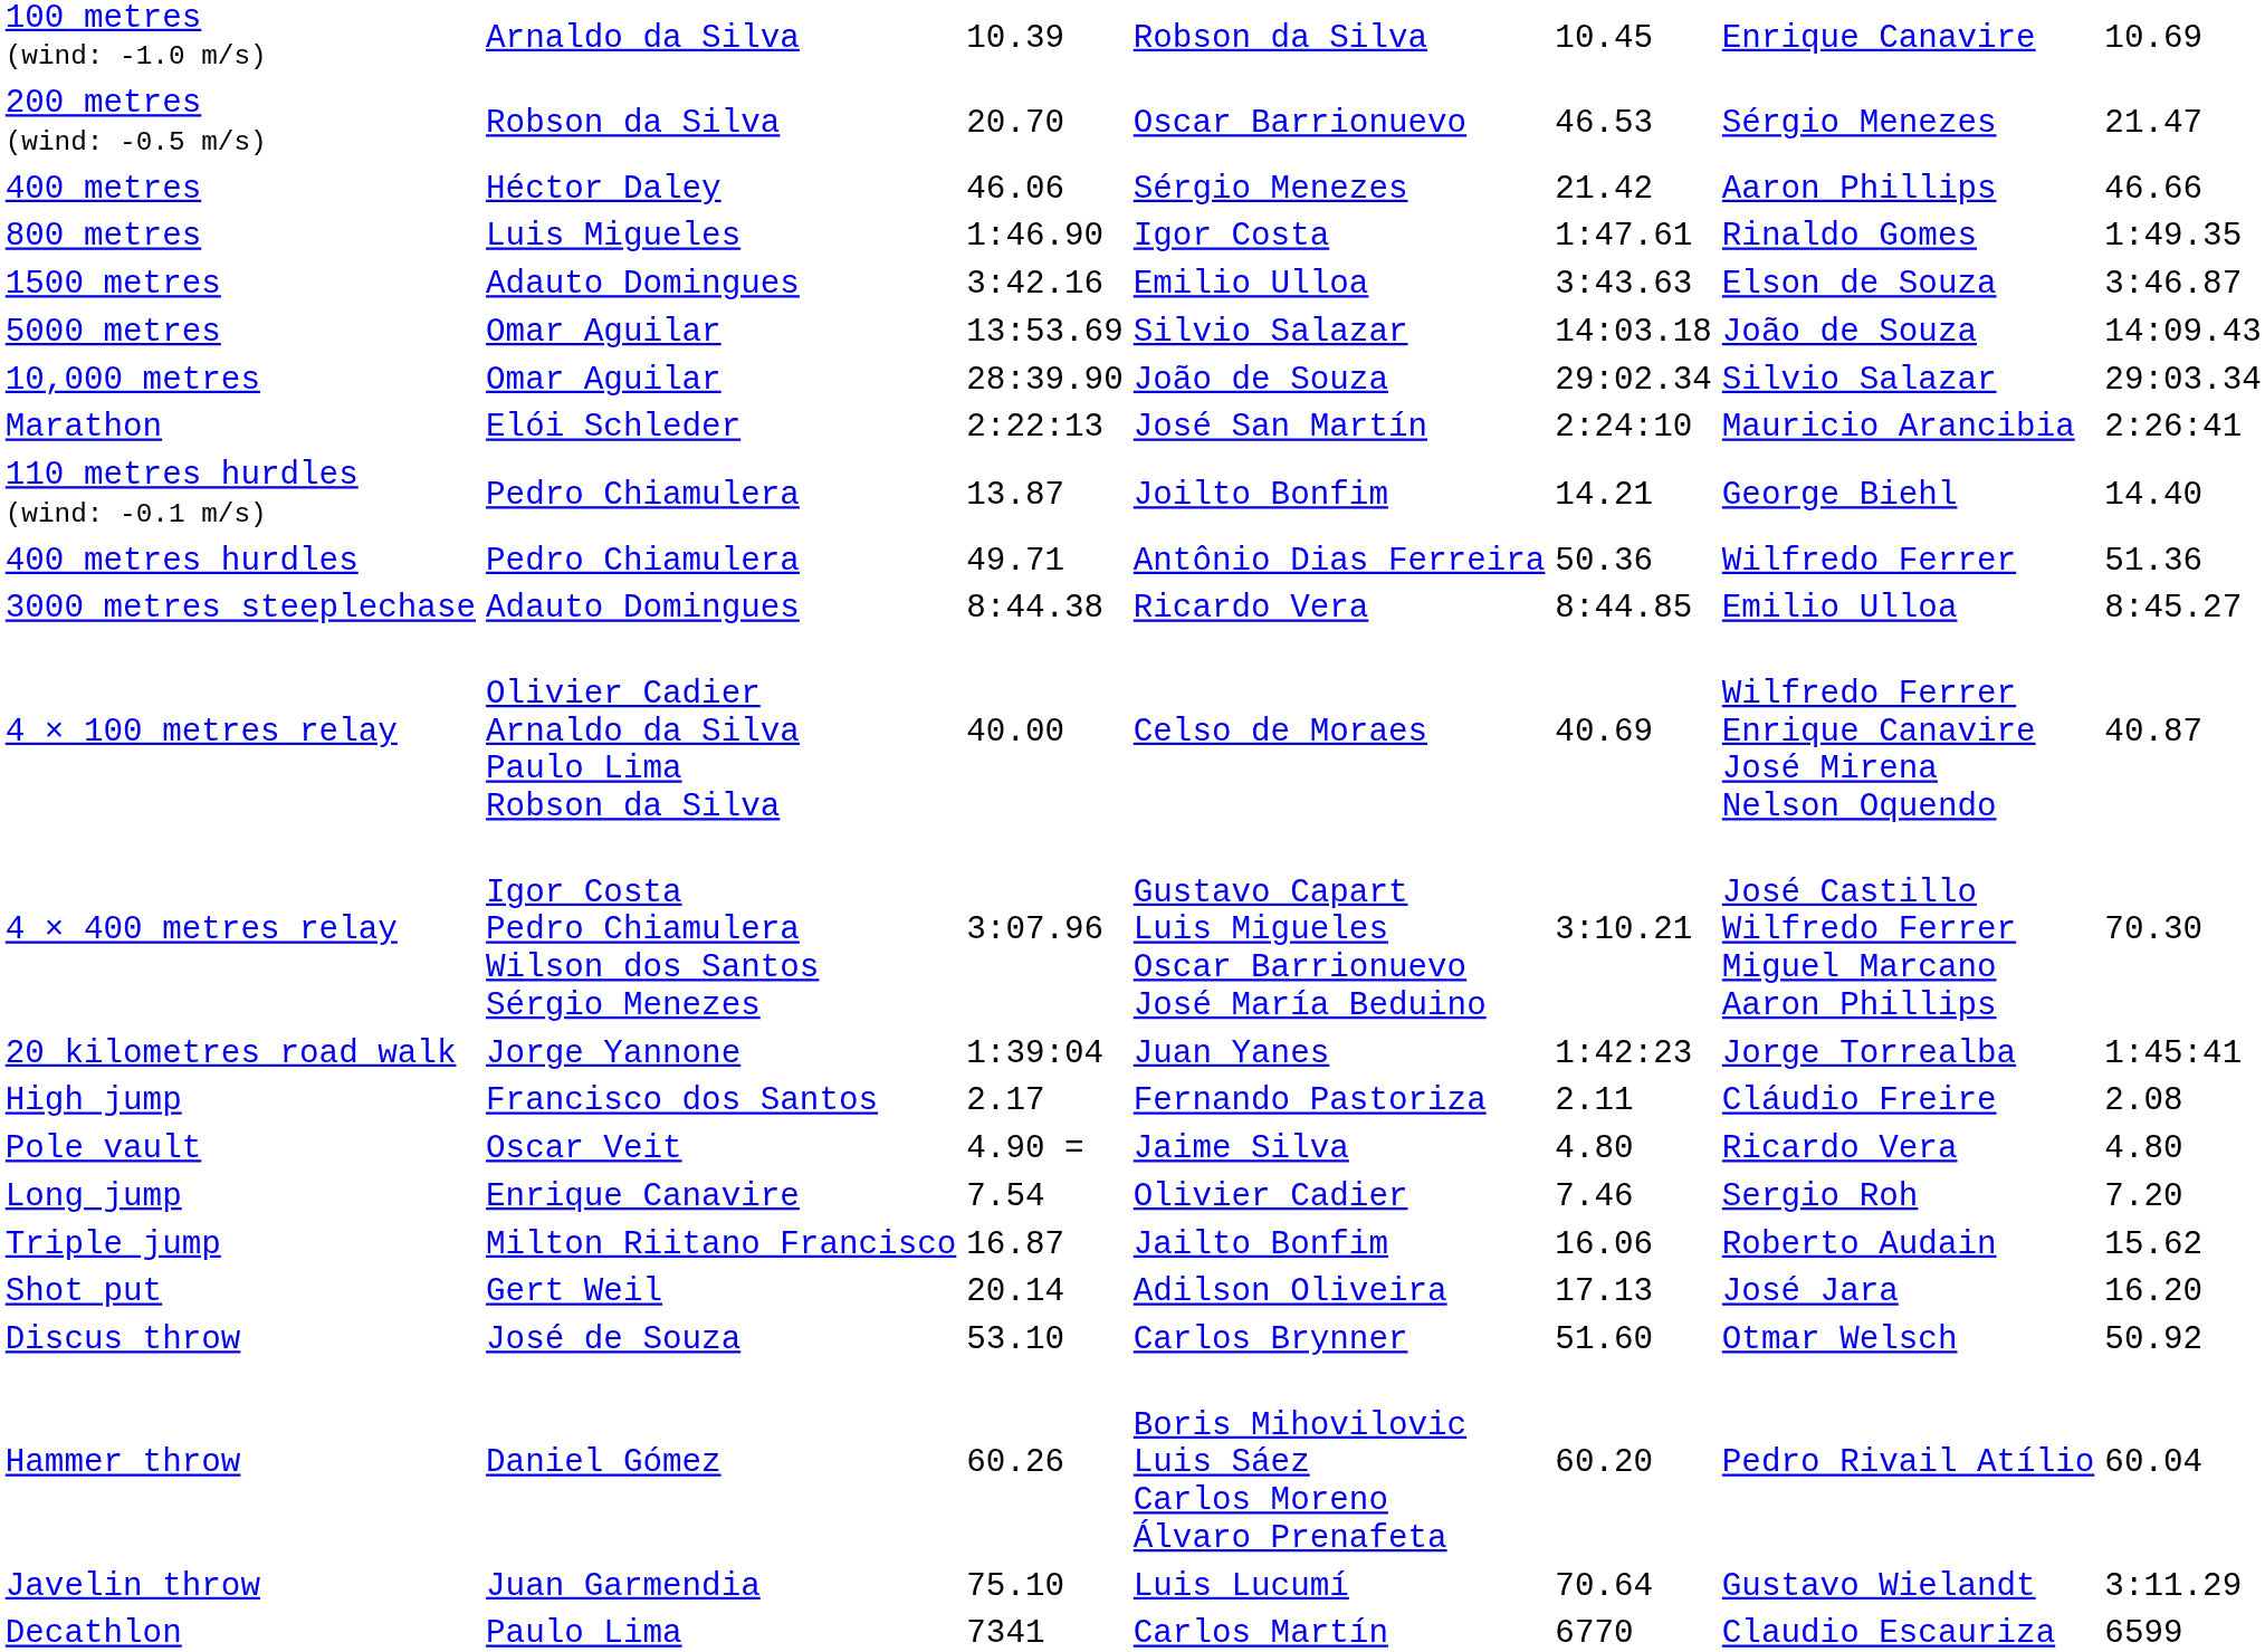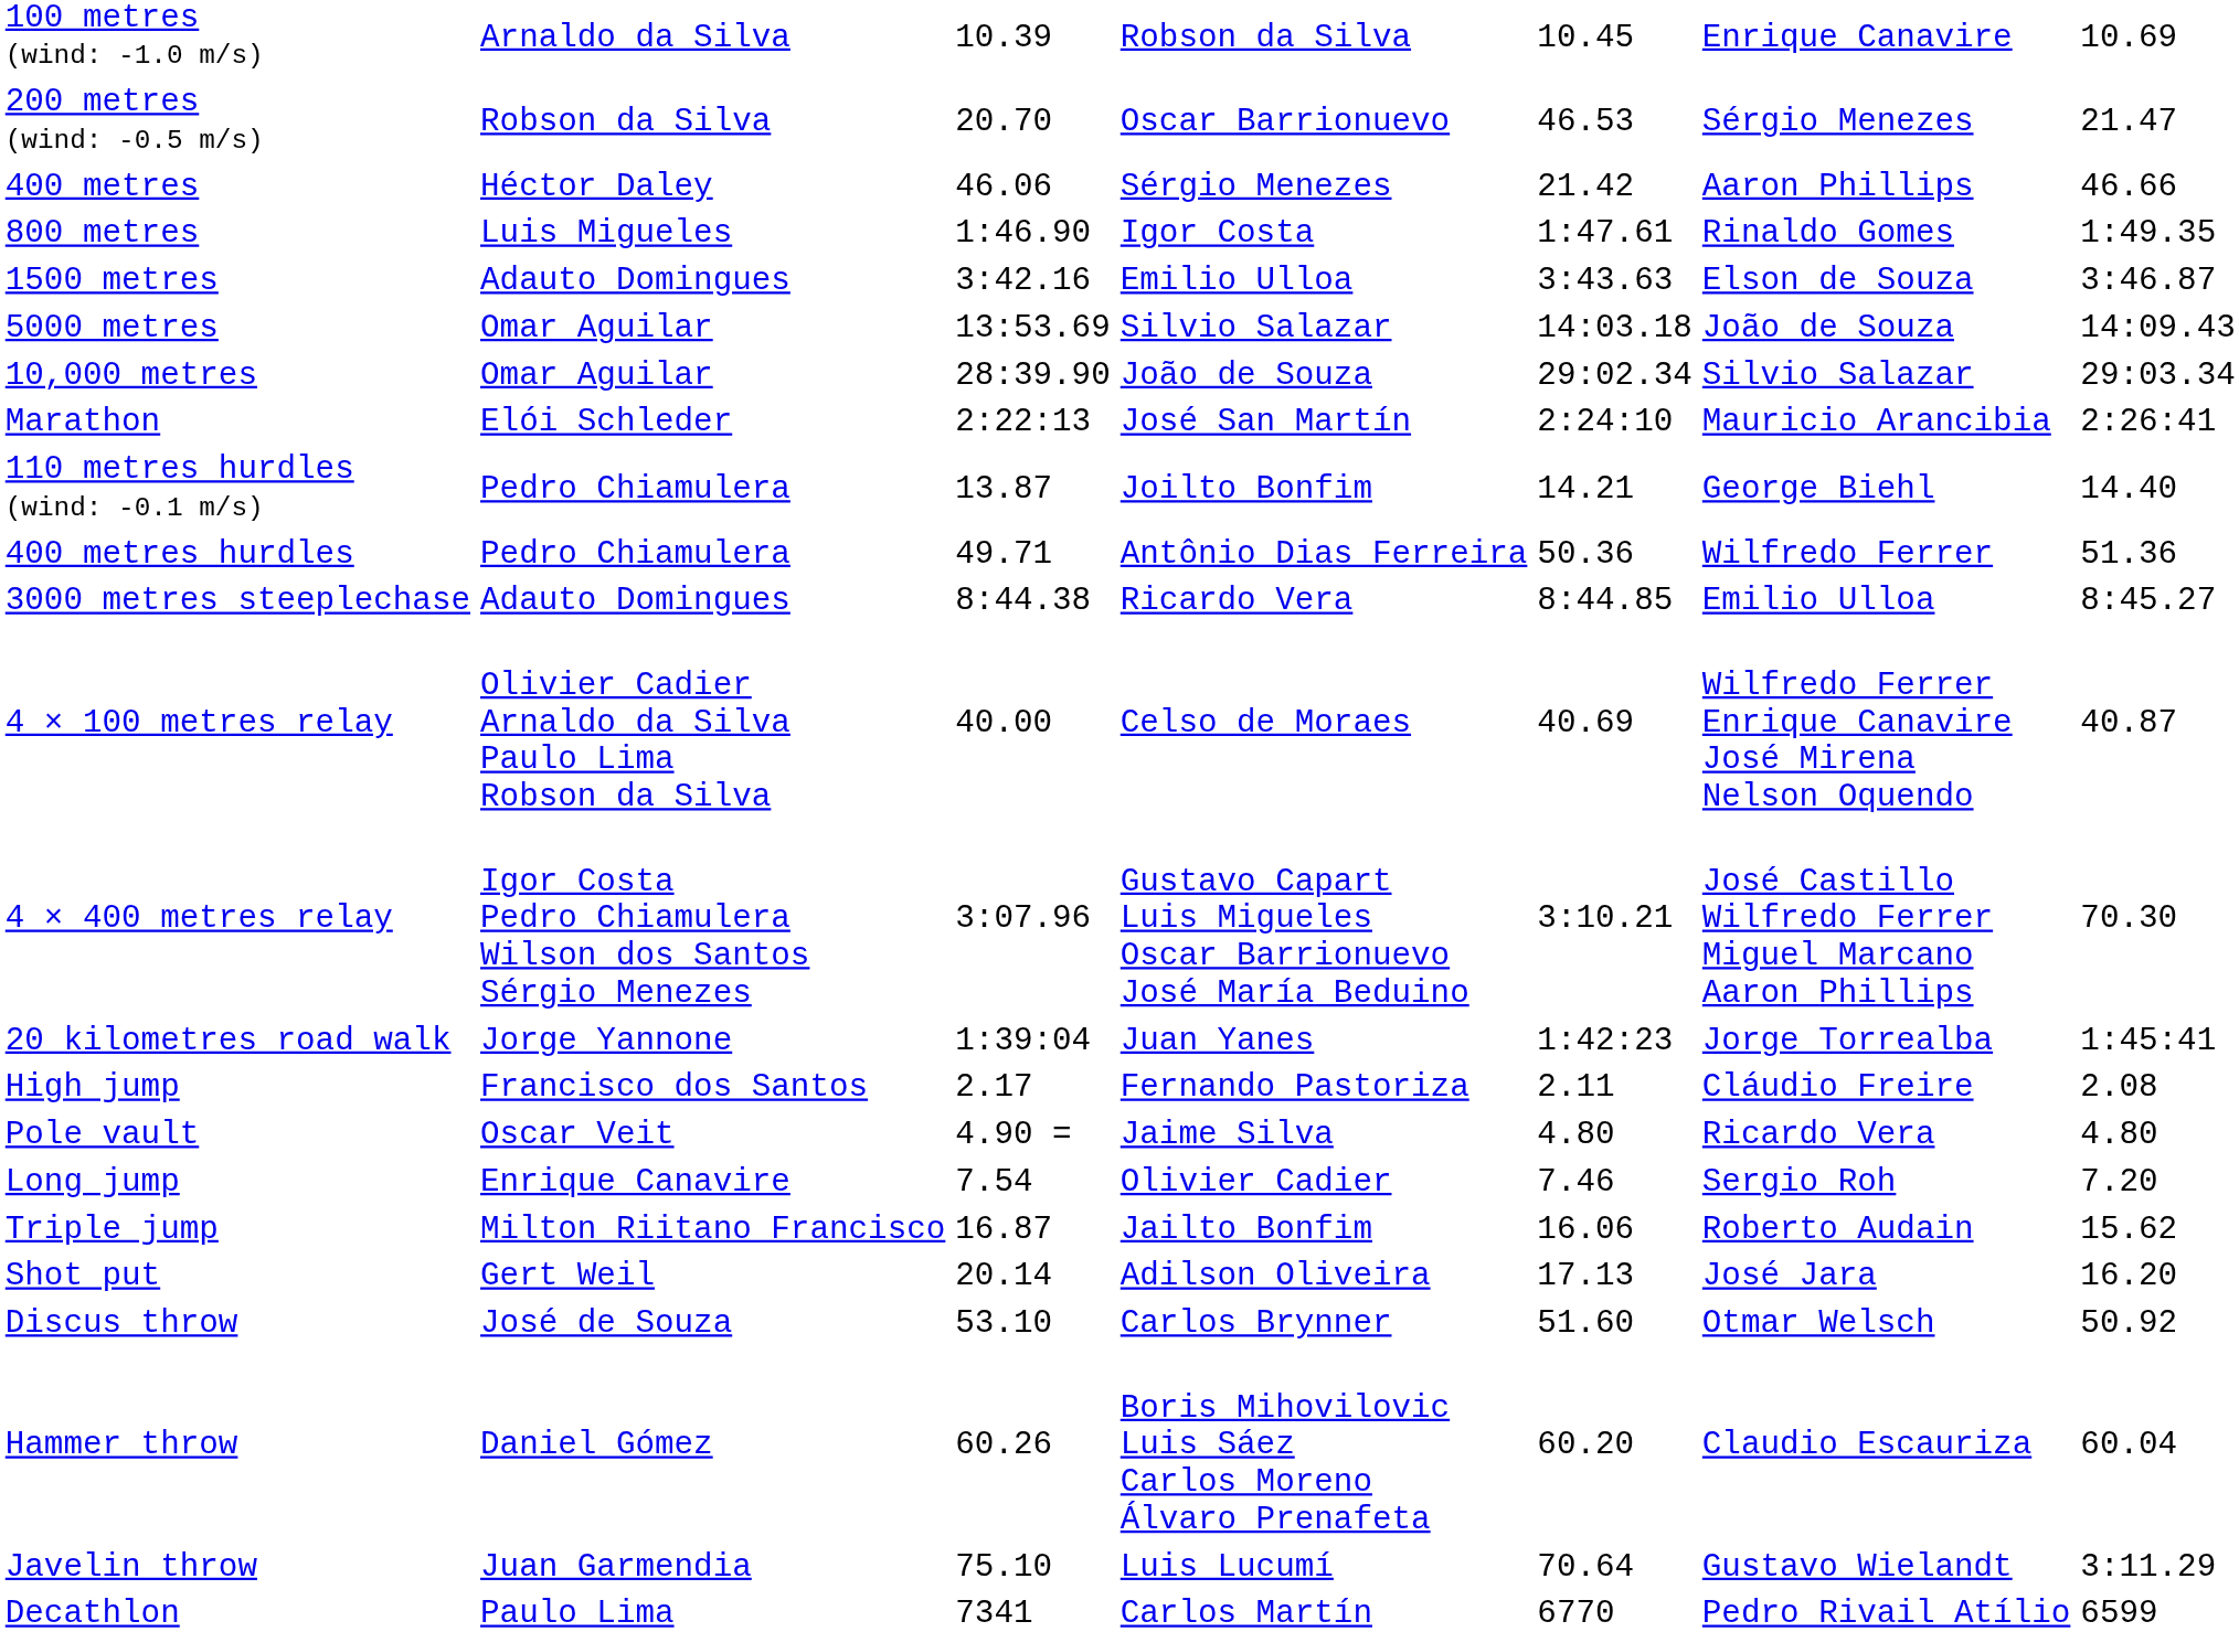 <table>
 <tr>
 <td><a href='#'>100 metres</a><br><small>(wind: -1.0 m/s)</small></td>
 <td><a href='#'>Arnaldo da Silva</a><br> </td>
 <td>10.39</td>
 <td><a href='#'>Robson da Silva</a><br> </td>
 <td>10.45</td>
 <td><a href='#'>Enrique Canavire</a><br> </td>
 <td>10.69</td>
 </tr>
 <tr>
 <td><a href='#'>200 metres</a><br><small>(wind: -0.5 m/s)</small></td>
 <td><a href='#'>Robson da Silva</a><br> </td>
 <td>20.70</td>
 <td><a href='#'>Oscar Barrionuevo</a><br> </td>
 <td>46.53</td>
 <td><a href='#'>Sérgio Menezes</a><br> </td>
 <td>21.47</td>
 </tr>
 <tr>
 <td><a href='#'>400 metres</a></td>
 <td><a href='#'>Héctor Daley</a><br> </td>
 <td>46.06 </td>
 <td><a href='#'>Sérgio Menezes</a><br> </td>
 <td>21.42</td>
 <td><a href='#'>Aaron Phillips</a><br> </td>
 <td>46.66</td>
 </tr>
 <tr>
 <td><a href='#'>800 metres</a></td>
 <td><a href='#'>Luis Migueles</a><br> </td>
 <td>1:46.90 </td>
 <td><a href='#'>Igor Costa</a><br> </td>
 <td>1:47.61</td>
 <td><a href='#'>Rinaldo Gomes</a><br> </td>
 <td>1:49.35</td>
 </tr>
 <tr>
 <td><a href='#'>1500 metres</a></td>
 <td><a href='#'>Adauto Domingues</a><br> </td>
 <td>3:42.16 </td>
 <td><a href='#'>Emilio Ulloa</a><br> </td>
 <td>3:43.63</td>
 <td><a href='#'>Elson de Souza</a><br> </td>
 <td>3:46.87</td>
 </tr>
 <tr>
 <td><a href='#'>5000 metres</a></td>
 <td><a href='#'>Omar Aguilar</a><br> </td>
 <td>13:53.69 </td>
 <td><a href='#'>Silvio Salazar</a><br> </td>
 <td>14:03.18</td>
 <td><a href='#'>João de Souza</a><br> </td>
 <td>14:09.43</td>
 </tr>
 <tr>
 <td><a href='#'>10,000 metres</a></td>
 <td><a href='#'>Omar Aguilar</a><br> </td>
 <td>28:39.90 </td>
 <td><a href='#'>João de Souza</a><br> </td>
 <td>29:02.34</td>
 <td><a href='#'>Silvio Salazar</a><br> </td>
 <td>29:03.34</td>
 </tr>
 <tr>
 <td><a href='#'>Marathon</a></td>
 <td><a href='#'>Elói Schleder</a><br> </td>
 <td>2:22:13</td>
 <td><a href='#'>José San Martín</a><br> </td>
 <td>2:24:10</td>
 <td><a href='#'>Mauricio Arancibia</a><br> </td>
 <td>2:26:41</td>
 </tr>
 <tr>
 <td><a href='#'>110 metres hurdles</a><br><small>(wind: -0.1 m/s)</small></td>
 <td><a href='#'>Pedro Chiamulera</a><br> </td>
 <td>13.87 </td>
 <td><a href='#'>Joilto Bonfim</a><br> </td>
 <td>14.21</td>
 <td><a href='#'>George Biehl</a><br> </td>
 <td>14.40</td>
 </tr>
 <tr>
 <td><a href='#'>400 metres hurdles</a></td>
 <td><a href='#'>Pedro Chiamulera</a><br> </td>
 <td>49.71 </td>
 <td><a href='#'>Antônio Dias Ferreira</a><br> </td>
 <td>50.36</td>
 <td><a href='#'>Wilfredo Ferrer</a><br> </td>
 <td>51.36</td>
 </tr>
 <tr>
 <td><a href='#'>3000 metres steeplechase</a></td>
 <td><a href='#'>Adauto Domingues</a><br> </td>
 <td>8:44.38 </td>
 <td><a href='#'>Ricardo Vera</a><br> </td>
 <td>8:44.85</td>
 <td><a href='#'>Emilio Ulloa</a><br> </td>
 <td>8:45.27</td>
 </tr>
 <tr>
 <td><a href='#'>4 × 100 metres relay</a></td>
 <td><br><a href='#'>Olivier Cadier</a><br><a href='#'>Arnaldo da Silva</a><br><a href='#'>Paulo Lima</a><br><a href='#'>Robson da Silva</a></td>
 <td>40.00</td>
 <td><a href='#'>Celso de Moraes</a><br> </td>
 <td>40.69</td>
 <td><br><a href='#'>Wilfredo Ferrer</a><br><a href='#'>Enrique Canavire</a><br><a href='#'>José Mirena</a><br><a href='#'>Nelson Oquendo</a></td>
 <td>40.87</td>
 </tr>
 <tr>
 <td><a href='#'>4 × 400 metres relay</a></td>
 <td><br><a href='#'>Igor Costa</a><br><a href='#'>Pedro Chiamulera</a><br><a href='#'>Wilson dos Santos</a><br><a href='#'>Sérgio Menezes</a></td>
 <td>3:07.96 </td>
 <td><br><a href='#'>Gustavo Capart</a><br><a href='#'>Luis Migueles</a><br><a href='#'>Oscar Barrionuevo</a><br><a href='#'>José María Beduino</a></td>
 <td>3:10.21</td>
 <td><br><a href='#'>José Castillo</a><br><a href='#'>Wilfredo Ferrer</a><br><a href='#'>Miguel Marcano</a><br><a href='#'>Aaron Phillips</a></td>
 <td>70.30</td>
 </tr>
 <tr>
 <td><a href='#'>20 kilometres road walk</a></td>
 <td><a href='#'>Jorge Yannone</a><br> </td>
 <td>1:39:04</td>
 <td><a href='#'>Juan Yanes</a><br> </td>
 <td>1:42:23</td>
 <td><a href='#'>Jorge Torrealba</a><br> </td>
 <td>1:45:41</td>
 </tr>
 <tr>
 <td><a href='#'>High jump</a></td>
 <td><a href='#'>Francisco dos Santos</a><br> </td>
 <td>2.17 </td>
 <td><a href='#'>Fernando Pastoriza</a><br> </td>
 <td>2.11</td>
 <td><a href='#'>Cláudio Freire</a><br> </td>
 <td>2.08</td>
 </tr>
 <tr>
 <td><a href='#'>Pole vault</a></td>
 <td><a href='#'>Oscar Veit</a><br> </td>
 <td>4.90 =</td>
 <td><a href='#'>Jaime Silva</a><br> </td>
 <td>4.80</td>
 <td><a href='#'>Ricardo Vera</a><br> </td>
 <td>4.80</td>
 </tr>
 <tr>
 <td><a href='#'>Long jump</a></td>
 <td><a href='#'>Enrique Canavire</a><br> </td>
 <td>7.54</td>
 <td><a href='#'>Olivier Cadier</a><br> </td>
 <td>7.46</td>
 <td><a href='#'>Sergio Roh</a><br> </td>
 <td>7.20</td>
 </tr>
 <tr>
 <td><a href='#'>Triple jump</a></td>
 <td><a href='#'>Milton Riitano Francisco</a><br> </td>
 <td>16.87</td>
 <td><a href='#'>Jailto Bonfim</a><br> </td>
 <td>16.06</td>
 <td><a href='#'>Roberto Audain</a><br> </td>
 <td>15.62</td>
 </tr>
 <tr>
 <td><a href='#'>Shot put</a></td>
 <td><a href='#'>Gert Weil</a><br> </td>
 <td>20.14 </td>
 <td><a href='#'>Adilson Oliveira</a><br> </td>
 <td>17.13</td>
 <td><a href='#'>José Jara</a><br> </td>
 <td>16.20</td>
 </tr>
 <tr>
 <td><a href='#'>Discus throw</a></td>
 <td><a href='#'>José de Souza</a><br> </td>
 <td>53.10</td>
 <td><a href='#'>Carlos Brynner</a><br> </td>
 <td>51.60</td>
 <td><a href='#'>Otmar Welsch</a><br> </td>
 <td>50.92</td>
 </tr>
 <tr>
 <td><a href='#'>Hammer throw</a></td>
 <td><a href='#'>Daniel Gómez</a><br> </td>
 <td>60.26</td>
 <td><br><a href='#'>Boris Mihovilovic</a><br><a href='#'>Luis Sáez</a><br><a href='#'>Carlos Moreno</a><br><a href='#'>Álvaro Prenafeta</a></td>
 <td>60.20</td>
-<td><a href='#'>Pedro Rivail Atílio</a><br> </td>
+<td><a href='#'>Claudio Escauriza</a><br> </td>
 <td>60.04</td>
 </tr>
 <tr>
 <td><a href='#'>Javelin throw</a></td>
 <td><a href='#'>Juan Garmendia</a><br> </td>
 <td>75.10 </td>
 <td><a href='#'>Luis Lucumí</a><br> </td>
 <td>70.64</td>
 <td><a href='#'>Gustavo Wielandt</a><br> </td>
 <td>3:11.29</td>
 </tr>
 <tr>
 <td><a href='#'>Decathlon</a></td>
 <td><a href='#'>Paulo Lima</a><br> </td>
 <td>7341</td>
 <td><a href='#'>Carlos Martín</a><br> </td>
 <td>6770</td>
-<td><a href='#'>Claudio Escauriza</a><br> </td>
+<td><a href='#'>Pedro Rivail Atílio</a><br> </td>
 <td>6599</td>
 </tr>
 </table>
